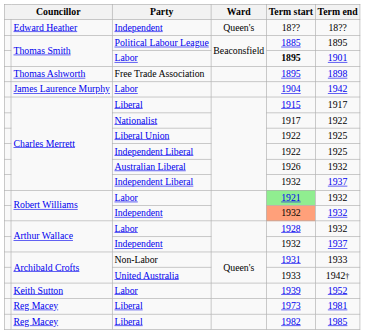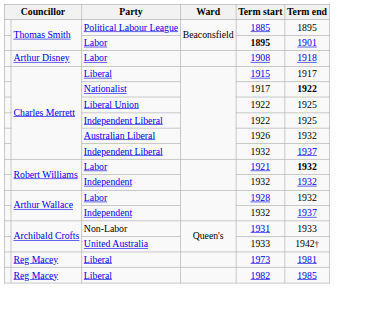 <table class="wikitable sortable">
 <tr>
 <th colspan="2">Councillor</th>
 <th>Party</th>
 <th>Ward</th>
 <th>Term start</th>
 <th>Term end</th>
-</tr>
-<tr>
-<td> </td>
-<td><a href='#'>Edward Heather</a></td>
-<td><a href='#'>Independent</a></td>
-<td align="center">Queen's</td>
-<td align="center">18??</td>
-<td align="center">18??</td>
 </tr>
 <tr>
 <td> </td>
 <td rowspan="2"><a href='#'>Thomas Smith</a></td>
 <td><a href='#'>Political Labour League</a></td>
 <td rowspan="2"; align="center">Beaconsfield</td>
 <td align="center"><a href='#'>1885</a></td>
 <td align="center">1895</td>
 </tr>
 <tr>
 <td> </td>
 <td><a href='#'>Labor</a></td>
 <td align="center"><strong>1895</strong></td>
 <td align="center"><a href='#'>1901</a></td>
 </tr>
 <tr>
 <td> </td>
-<td><a href='#'>Thomas Ashworth</a></td>
-<td>Free Trade Association</td>
-<td align="center"></td>
-<td align="center"><a href='#'>1895</a></td>
-<td align="center"><a href='#'>1898</a></td>
-</tr>
-<tr>
-<td> </td>
-<td><a href='#'>James Laurence Murphy</a></td>
+<td><a href='#'>Arthur Disney</a></td>
 <td><a href='#'>Labor</a></td>
 <td align="center"></td>
-<td align="center"><a href='#'>1904</a></td>
-<td align="center"><a href='#'>1942</a></td>
+<td align="center"><a href='#'>1908</a></td>
+<td align="center"><a href='#'>1918</a></td>
 </tr>
 <tr>
 <td> </td>
 <td rowspan="6"><a href='#'>Charles Merrett</a></td>
 <td><a href='#'>Liberal</a></td>
 <td rowspan="6"; align="center"></td>
 <td align="center"><a href='#'>1915</a></td>
 <td align="center">1917</td>
 </tr>
 <tr>
 <td> </td>
 <td><a href='#'>Nationalist</a></td>
 <td align="center">1917</td>
-<td align="center">1922</td>
+<td align="center"><strong>1922</strong></td>
 </tr>
 <tr>
 <td> </td>
 <td><a href='#'>Liberal Union</a></td>
 <td align="center">1922</td>
 <td align="center">1925</td>
 </tr>
 <tr>
 <td> </td>
 <td><a href='#'>Independent Liberal</a></td>
 <td align="center">1922</td>
 <td align="center">1925</td>
 </tr>
 <tr>
 <td> </td>
 <td><a href='#'>Australian Liberal</a></td>
 <td align="center">1926</td>
 <td align="center">1932</td>
 </tr>
 <tr>
 <td> </td>
 <td><a href='#'>Independent Liberal</a></td>
 <td align="center">1932</td>
 <td align="center"><a href='#'>1937</a></td>
 </tr>
 <tr>
 <td> </td>
 <td rowspan="2"><a href='#'>Robert Williams</a></td>
 <td><a href='#'>Labor</a></td>
 <td rowspan="2"; align="center"></td>
-<td align="center" style="background: lightgreen;"><a href='#'>1921</a></td>
-<td align="center">1932</td>
+<td align="center"><a href='#'>1921</a></td>
+<td align="center"><strong>1932</strong></td>
 </tr>
 <tr>
 <td> </td>
 <td><a href='#'>Independent</a></td>
-<td align="center" style="background: lightsalmon;">1932</td>
+<td align="center">1932</td>
 <td align="center"><a href='#'>1932</a></td>
 </tr>
 <tr>
 <td> </td>
 <td rowspan="2"><a href='#'>Arthur Wallace</a></td>
 <td><a href='#'>Labor</a></td>
 <td rowspan="2"; align="center"></td>
 <td align="center"><a href='#'>1928</a></td>
 <td align="center">1932</td>
 </tr>
 <tr>
 <td> </td>
 <td><a href='#'>Independent</a></td>
 <td align="center">1932</td>
 <td align="center"><a href='#'>1937</a></td>
 </tr>
 <tr>
 <td> </td>
 <td rowspan="2"><a href='#'>Archibald Crofts</a></td>
 <td>Non-Labor</td>
 <td rowspan="2"; align="center">Queen's</td>
 <td align="center"><a href='#'>1931</a></td>
 <td align="center">1933</td>
 </tr>
 <tr>
 <td> </td>
 <td><a href='#'>United Australia</a></td>
 <td align="center">1933</td>
 <td align="center">1942<small>†</small></td>
 </tr>
 <tr>
 <td> </td>
-<td><a href='#'>Keith Sutton</a></td>
-<td><a href='#'>Labor</a></td>
-<td align="center"></td>
-<td align="center"><a href='#'>1939</a></td>
-<td align="center"><a href='#'>1952</a></td>
-</tr>
-<tr>
-<td> </td>
 <td><a href='#'>Reg Macey</a></td>
 <td><a href='#'>Liberal</a></td>
 <td align="center"></td>
 <td align="center"><a href='#'>1973</a></td>
 <td align="center"><a href='#'>1981</a></td>
 </tr>
 <tr>
 <td> </td>
 <td><a href='#'>Reg Macey</a></td>
 <td><a href='#'>Liberal</a></td>
 <td align="center"></td>
 <td align="center"><a href='#'>1982</a></td>
 <td align="center"><a href='#'>1985</a></td>
 </tr>
 </table>
